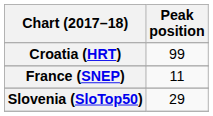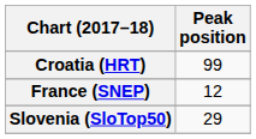 <table class="wikitable sortable plainrowheaders" style="text-align:center">
 <tr>
 <th>Chart (2017–18)</th>
 <th>Peak<br>position</th>
 </tr>
 <tr>
 </tr>
 <tr>
 </tr>
 <tr>
 </tr>
 <tr>
 <th scope="row">Croatia (<a href='#'>HRT</a>)</th>
 <td>99</td>
 </tr>
 <tr>
 </tr>
 <tr>
 <th scope="row">France (<a href='#'>SNEP</a>)</th>
-<td>11</td>
+<td>12</td>
 </tr>
 <tr>
 </tr>
 <tr>
 </tr>
 <tr>
 </tr>
 <tr>
 </tr>
 <tr>
 </tr>
 <tr>
 </tr>
 <tr>
 </tr>
 <tr>
 <th scope="row">Slovenia (<a href='#'>SloTop50</a>)</th>
 <td>29</td>
 </tr>
 <tr>
 </tr>
 <tr>
 </tr>
 <tr>
 </tr>
 </table>
